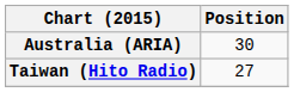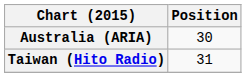 <table class="wikitable sortable plainrowheaders" style="text-align:center">
 <tr>
 <th scope="col">Chart (2015)</th>
 <th scope="col">Position</th>
 </tr>
 <tr>
 <th scope="row">Australia (ARIA)</th>
 <td>30</td>
 </tr>
 <tr>
 <th scope="row">Taiwan (<a href='#'>Hito Radio</a>)</th>
-<td>27</td>
+<td>31</td>
 </tr>
 <tr>
 </tr>
 </table>
